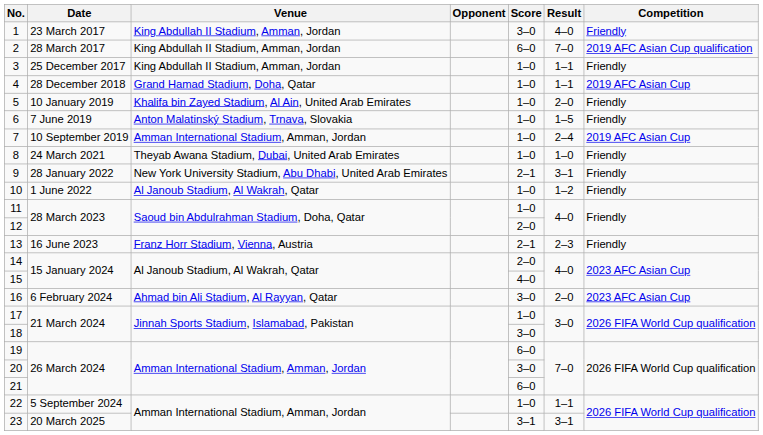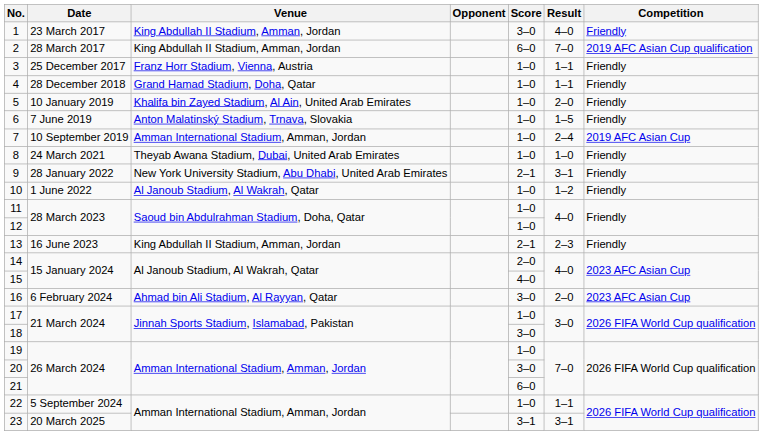 <table class="wikitable sortable">
 <tr>
 <th scope="col">No.</th>
 <th scope="col">Date</th>
 <th scope="col">Venue</th>
 <th scope="col">Opponent</th>
 <th scope="col">Score</th>
 <th scope="col">Result</th>
 <th scope="col">Competition</th>
 </tr>
 <tr>
 <td style="text-align:center">1</td>
 <td>23 March 2017</td>
 <td><a href='#'>King Abdullah II Stadium</a>, <a href='#'>Amman</a>, Jordan</td>
 <td></td>
 <td style="text-align:center">3–0</td>
 <td style="text-align:center">4–0</td>
 <td><a href='#'>Friendly</a></td>
 </tr>
 <tr>
 <td style="text-align:center">2</td>
 <td>28 March 2017</td>
 <td>King Abdullah II Stadium, Amman, Jordan</td>
 <td></td>
 <td style="text-align:center">6–0</td>
 <td style="text-align:center">7–0</td>
 <td><a href='#'>2019 AFC Asian Cup qualification</a></td>
 </tr>
 <tr>
 <td style="text-align:center">3</td>
 <td>25 December 2017</td>
-<td>King Abdullah II Stadium, Amman, Jordan</td>
+<td><a href='#'>Franz Horr Stadium</a>, <a href='#'>Vienna</a>, Austria</td>
 <td></td>
 <td style="text-align:center">1–0</td>
 <td style="text-align:center">1–1</td>
 <td>Friendly</td>
 </tr>
 <tr>
 <td style="text-align:center">4</td>
 <td>28 December 2018</td>
 <td><a href='#'>Grand Hamad Stadium</a>, <a href='#'>Doha</a>, Qatar</td>
 <td></td>
 <td style="text-align:center">1–0</td>
 <td style="text-align:center">1–1</td>
-<td><a href='#'>2019 AFC Asian Cup</a></td>
+<td>Friendly</td>
 </tr>
 <tr>
 <td style="text-align:center">5</td>
 <td>10 January 2019</td>
 <td><a href='#'>Khalifa bin Zayed Stadium</a>, <a href='#'>Al Ain</a>, United Arab Emirates</td>
 <td></td>
 <td style="text-align:center">1–0</td>
 <td style="text-align:center">2–0</td>
 <td>Friendly</td>
 </tr>
 <tr>
 <td style="text-align:center">6</td>
 <td>7 June 2019</td>
 <td><a href='#'>Anton Malatinský Stadium</a>, <a href='#'>Trnava</a>, Slovakia</td>
 <td></td>
 <td style="text-align:center">1–0</td>
 <td style="text-align:center">1–5</td>
 <td>Friendly</td>
 </tr>
 <tr>
 <td style="text-align:center">7</td>
 <td>10 September 2019</td>
 <td><a href='#'>Amman International Stadium</a>, Amman, Jordan</td>
 <td></td>
 <td style="text-align:center">1–0</td>
 <td style="text-align:center">2–4</td>
 <td><a href='#'>2019 AFC Asian Cup</a></td>
 </tr>
 <tr>
 <td style="text-align:center">8</td>
 <td>24 March 2021</td>
 <td>Theyab Awana Stadium, <a href='#'>Dubai</a>, United Arab Emirates</td>
 <td></td>
 <td style="text-align:center">1–0</td>
 <td style="text-align:center">1–0</td>
 <td>Friendly</td>
 </tr>
 <tr>
 <td style="text-align:center">9</td>
 <td>28 January 2022</td>
 <td>New York University Stadium, <a href='#'>Abu Dhabi</a>, United Arab Emirates</td>
 <td></td>
 <td style="text-align:center">2–1</td>
 <td style="text-align:center">3–1</td>
 <td>Friendly</td>
 </tr>
 <tr>
 <td style="text-align:center">10</td>
 <td>1 June 2022</td>
 <td><a href='#'>Al Janoub Stadium</a>, <a href='#'>Al Wakrah</a>, Qatar</td>
 <td></td>
 <td style="text-align:center">1–0</td>
 <td style="text-align:center">1–2</td>
 <td>Friendly</td>
 </tr>
 <tr>
 <td style="text-align:center">11</td>
 <td rowspan="2">28 March 2023</td>
 <td rowspan="2"><a href='#'>Saoud bin Abdulrahman Stadium</a>, Doha, Qatar</td>
 <td rowspan="2"></td>
 <td style="text-align:center">1–0</td>
 <td rowspan="2" style="text-align:center">4–0</td>
 <td rowspan="2">Friendly</td>
 </tr>
 <tr>
 <td style="text-align:center">12</td>
-<td style="text-align:center">2–0</td>
+<td style="text-align:center">1–0</td>
 </tr>
 <tr>
 <td style="text-align:center">13</td>
 <td>16 June 2023</td>
-<td><a href='#'>Franz Horr Stadium</a>, <a href='#'>Vienna</a>, Austria</td>
+<td>King Abdullah II Stadium, Amman, Jordan</td>
 <td></td>
 <td style="text-align:center">2–1</td>
 <td style="text-align:center">2–3</td>
 <td>Friendly</td>
 </tr>
 <tr>
 <td style="text-align:center">14</td>
 <td rowspan=2>15 January 2024</td>
 <td rowspan="2">Al Janoub Stadium, Al Wakrah, Qatar</td>
 <td rowspan=2></td>
 <td align=center>2–0</td>
 <td rowspan=2 align=center>4–0</td>
 <td rowspan=2><a href='#'>2023 AFC Asian Cup</a></td>
 </tr>
 <tr>
 <td style="text-align:center">15</td>
 <td align=center>4–0</td>
 </tr>
 <tr>
 <td style="text-align:center">16</td>
 <td>6 February 2024</td>
 <td><a href='#'>Ahmad bin Ali Stadium</a>, <a href='#'>Al Rayyan</a>, Qatar</td>
 <td></td>
 <td align=center>3–0</td>
 <td align=center>2–0</td>
 <td><a href='#'>2023 AFC Asian Cup</a></td>
 </tr>
 <tr>
 <td style="text-align:center">17</td>
 <td rowspan=2>21 March 2024</td>
 <td rowspan=2><a href='#'>Jinnah Sports Stadium</a>, <a href='#'>Islamabad</a>, Pakistan</td>
 <td rowspan=2></td>
 <td align=center>1–0</td>
 <td rowspan=2 align=center>3–0</td>
 <td rowspan=2><a href='#'>2026 FIFA World Cup qualification</a></td>
 </tr>
 <tr>
 <td style="text-align:center">18</td>
 <td align=center>3–0</td>
 </tr>
 <tr>
 <td style="text-align:center">19</td>
 <td rowspan=3>26 March 2024</td>
 <td rowspan=3><a href='#'>Amman International Stadium</a>, <a href='#'>Amman</a>, <a href='#'>Jordan</a></td>
 <td rowspan=3></td>
-<td style="text-align:center">6–0</td>
+<td align=center>1–0</td>
 <td rowspan=3 align=center>7–0</td>
 <td rowspan=3>2026 FIFA World Cup qualification</td>
 </tr>
 <tr>
 <td style="text-align:center">20</td>
 <td align=center>3–0</td>
 </tr>
 <tr>
 <td style="text-align:center">21</td>
 <td align=center>6–0</td>
 </tr>
 <tr>
 <td style="text-align:center">22</td>
 <td>5 September 2024</td>
 <td rowspan=2>Amman International Stadium, Amman, Jordan</td>
 <td></td>
 <td align=center>1–0</td>
 <td align=center>1–1</td>
 <td rowspan=2><a href='#'>2026 FIFA World Cup qualification</a></td>
 </tr>
 <tr>
 <td align=center>23</td>
 <td>20 March 2025</td>
 <td></td>
 <td align=center>3–1</td>
 <td align=center>3–1</td>
 </tr>
 </table>
